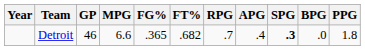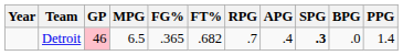 <table class="wikitable sortable" style="font-size:95%; text-align:right;">
 <tr>
 <th>Year</th>
 <th>Team</th>
 <th>GP</th>
 <th>MPG</th>
 <th>FG%</th>
 <th>FT%</th>
 <th>RPG</th>
 <th>APG</th>
 <th>SPG</th>
 <th>BPG</th>
 <th>PPG</th>
 </tr>
 <tr>
 <td style="text-align:left;"></td>
 <td style="text-align:left;"><a href='#'>Detroit</a></td>
-<td>46</td>
-<td>6.6</td>
+<td style="background: pink;">46</td>
+<td>6.5</td>
 <td>.365</td>
 <td>.682</td>
 <td>.7</td>
 <td>.4</td>
 <td><strong>.3</strong></td>
 <td>.0</td>
-<td>1.8</td>
+<td>1.4</td>
 </tr>
 </table>
